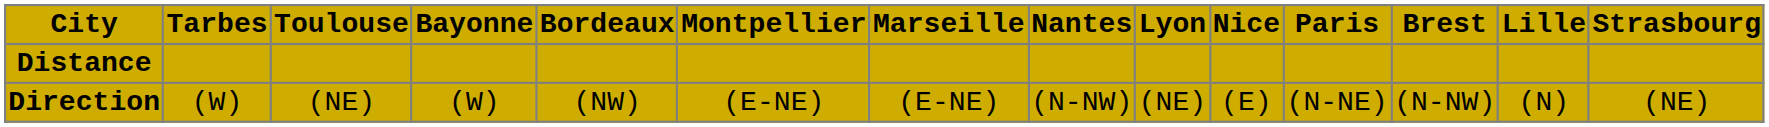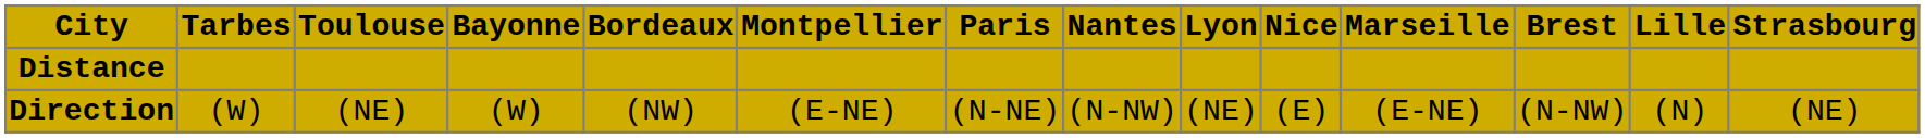 <table bgcolor= cellpadding="4" cellspacing="0" border="1" style="font-size: 100%; border: gray solid 1px; border-collapse: collapse; text-align:center;">
 <tr>
 <th>City</th>
 <th>Tarbes </th>
 <th>Toulouse </th>
 <th>Bayonne </th>
 <th>Bordeaux </th>
 <th>Montpellier </th>
-<th>Marseille </th>
+<th>Paris </th>
 <th>Nantes </th>
 <th>Lyon </th>
 <th>Nice </th>
-<th>Paris </th>
+<th>Marseille </th>
 <th>Brest </th>
 <th>Lille </th>
 <th>Strasbourg </th>
 </tr>
 <tr>
 <th>Distance</th>
 <td></td>
 <td></td>
 <td></td>
 <td></td>
 <td></td>
 <td></td>
 <td></td>
 <td></td>
 <td></td>
 <td></td>
 <td></td>
 <td></td>
 <td></td>
 </tr>
 <tr>
 <th>Direction</th>
 <td>(W)</td>
 <td>(NE)</td>
 <td>(W)</td>
 <td>(NW)</td>
 <td>(E-NE)</td>
-<td>(E-NE)</td>
+<td>(N-NE)</td>
 <td>(N-NW)</td>
 <td>(NE)</td>
 <td>(E)</td>
-<td>(N-NE)</td>
+<td>(E-NE)</td>
 <td>(N-NW)</td>
 <td>(N)</td>
 <td>(NE)</td>
 </tr>
 </table>
